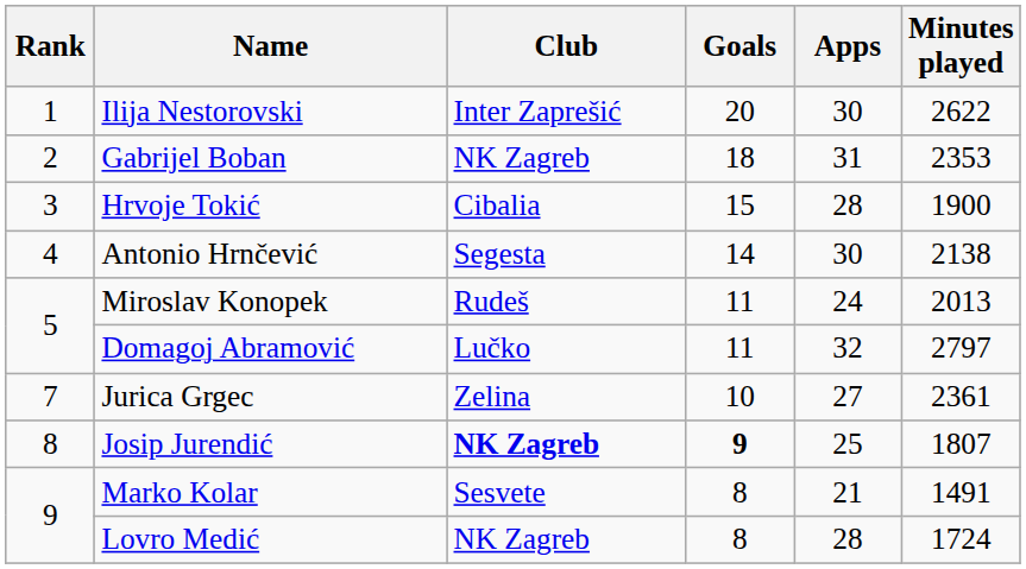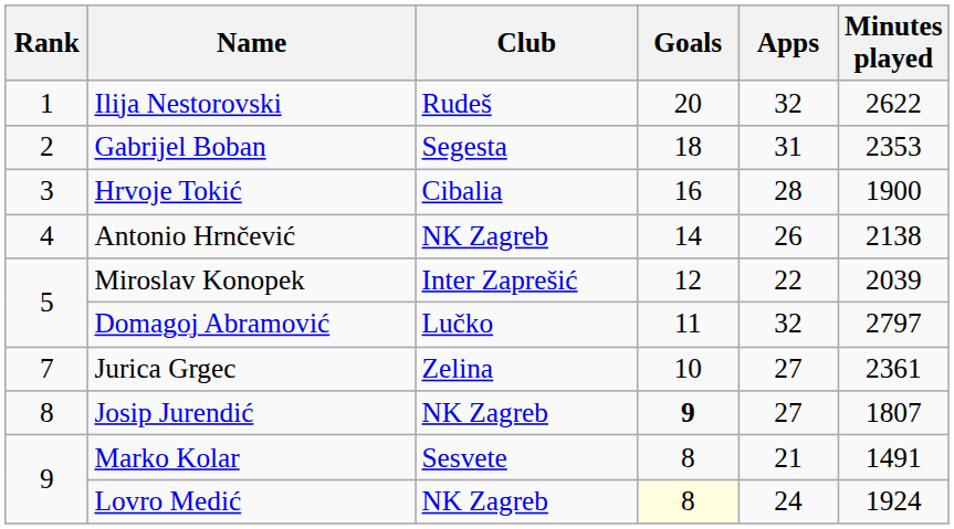 <table class="wikitable" style="text-align: center;">
 <tr>
 <th width=40>Rank</th>
 <th width=180>Name</th>
 <th width=120>Club</th>
 <th width=50>Goals</th>
 <th width=50>Apps</th>
 <th width=50>Minutes played</th>
 </tr>
 <tr>
 <td rowspan=1>1</td>
 <td align="left"> <a href='#'>Ilija Nestorovski</a></td>
-<td align="left"><a href='#'>Inter Zaprešić</a></td>
+<td align="left"><a href='#'>Rudeš</a></td>
 <td>20</td>
-<td>30</td>
+<td>32</td>
 <td>2622</td>
 </tr>
 <tr>
 <td rowspan=1>2</td>
 <td align="left"> <a href='#'>Gabrijel Boban</a></td>
-<td align="left"><a href='#'>NK Zagreb</a></td>
+<td align="left"><a href='#'>Segesta</a></td>
 <td>18</td>
 <td>31</td>
 <td>2353</td>
 </tr>
 <tr>
 <td rowspan=1>3</td>
 <td align="left"> <a href='#'>Hrvoje Tokić</a></td>
 <td align="left"><a href='#'>Cibalia</a></td>
-<td>15</td>
+<td>16</td>
 <td>28</td>
 <td>1900</td>
 </tr>
 <tr>
 <td rowspan=1>4</td>
 <td align="left"> Antonio Hrnčević</td>
-<td align="left"><a href='#'>Segesta</a></td>
+<td align="left"><a href='#'>NK Zagreb</a></td>
 <td>14</td>
-<td>30</td>
+<td>26</td>
 <td>2138</td>
 </tr>
 <tr>
 <td rowspan=2>5</td>
 <td align="left"> Miroslav Konopek</td>
-<td align="left"><a href='#'>Rudeš</a></td>
-<td>11</td>
-<td>24</td>
-<td>2013</td>
+<td align="left"><a href='#'>Inter Zaprešić</a></td>
+<td>12</td>
+<td>22</td>
+<td>2039</td>
 </tr>
 <tr>
 <td align="left"> <a href='#'>Domagoj Abramović</a></td>
 <td align="left"><a href='#'>Lučko</a></td>
 <td>11</td>
 <td>32</td>
 <td>2797</td>
 </tr>
 <tr>
 <td rowspan=1>7</td>
 <td align="left"> Jurica Grgec</td>
 <td align="left"><a href='#'>Zelina</a></td>
 <td>10</td>
 <td>27</td>
 <td>2361</td>
 </tr>
 <tr>
 <td rowspan=1>8</td>
 <td align="left"> <a href='#'>Josip Jurendić</a></td>
-<td align="left"><strong><a href='#'>NK Zagreb</a></strong></td>
+<td align="left"><a href='#'>NK Zagreb</a></td>
 <td><strong>9</strong></td>
-<td>25</td>
+<td>27</td>
 <td>1807</td>
 </tr>
 <tr>
 <td rowspan=2>9</td>
 <td align="left"> <a href='#'>Marko Kolar</a></td>
 <td align="left"><a href='#'>Sesvete</a></td>
 <td>8</td>
 <td>21</td>
 <td>1491</td>
 </tr>
 <tr>
 <td align="left"> <a href='#'>Lovro Medić</a></td>
 <td align="left"><a href='#'>NK Zagreb</a></td>
-<td>8</td>
-<td>28</td>
-<td>1724</td>
+<td style="background: lightyellow;">8</td>
+<td>24</td>
+<td>1924</td>
 </tr>
 </table>
